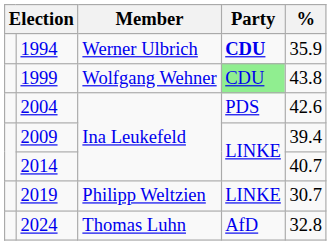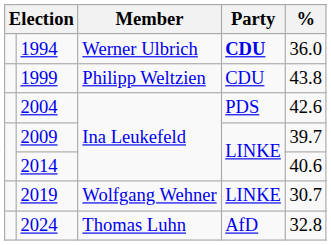 <table class=wikitable>
 <tr>
 <th colspan=2>Election</th>
 <th>Member</th>
 <th>Party</th>
 <th>%</th>
 </tr>
 <tr>
 <td bgcolor=></td>
 <td><a href='#'>1994</a></td>
 <td><a href='#'>Werner Ulbrich</a></td>
 <td><strong><a href='#'>CDU</a></strong></td>
-<td align=right>35.9</td>
+<td align=right>36.0</td>
 </tr>
 <tr>
 <td bgcolor=></td>
 <td><a href='#'>1999</a></td>
-<td><a href='#'>Wolfgang Wehner</a></td>
-<td style="background: lightgreen;"><a href='#'>CDU</a></td>
+<td><a href='#'>Philipp Weltzien</a></td>
+<td><a href='#'>CDU</a></td>
 <td align=right>43.8</td>
 </tr>
 <tr>
 <td bgcolor=></td>
 <td><a href='#'>2004</a></td>
 <td rowspan=3><a href='#'>Ina Leukefeld</a></td>
 <td><a href='#'>PDS</a></td>
 <td align=right>42.6</td>
 </tr>
 <tr>
 <td rowspan=2 bgcolor=></td>
 <td><a href='#'>2009</a></td>
 <td rowspan=2><a href='#'>LINKE</a></td>
-<td align=right>39.4</td>
+<td align=right>39.7</td>
 </tr>
 <tr>
 <td><a href='#'>2014</a></td>
-<td align=right>40.7</td>
+<td align=right>40.6</td>
 </tr>
 <tr>
 <td bgcolor=></td>
 <td><a href='#'>2019</a></td>
-<td><a href='#'>Philipp Weltzien</a></td>
+<td><a href='#'>Wolfgang Wehner</a></td>
 <td><a href='#'>LINKE</a></td>
 <td align=right>30.7</td>
 </tr>
 <tr>
 <td bgcolor=></td>
 <td><a href='#'>2024</a></td>
 <td><a href='#'>Thomas Luhn</a></td>
 <td><a href='#'>AfD</a></td>
 <td align=right>32.8</td>
 </tr>
 </table>
